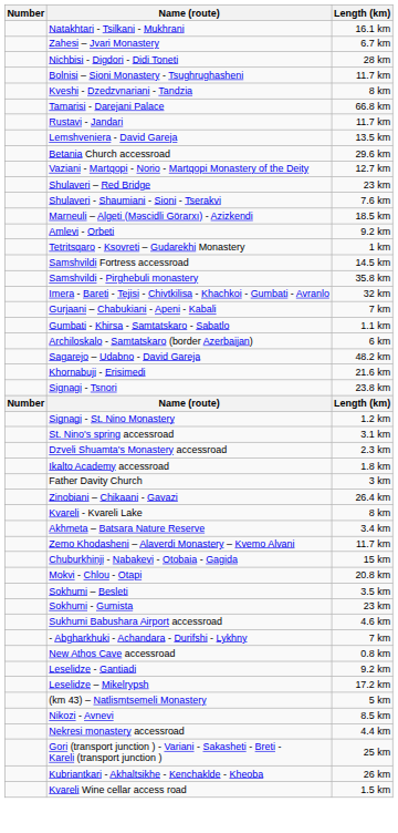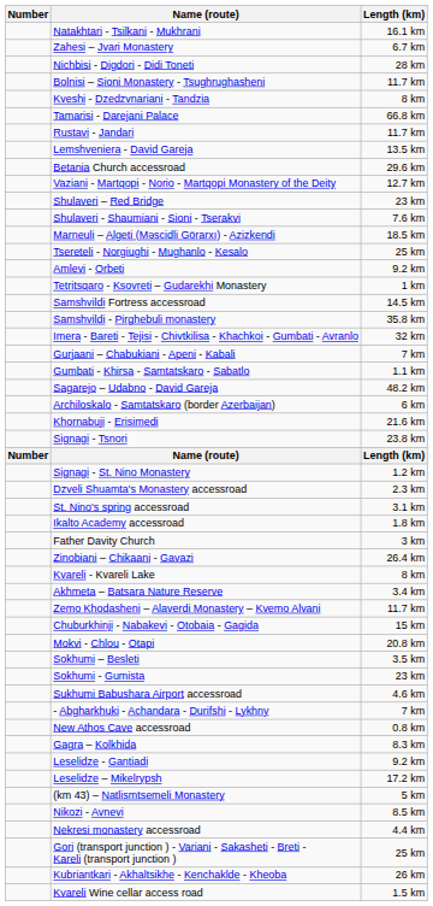 <table class="wikitable" style="font-size:90%;">
 <tr class="hintergrundfarbe5">
 <th>Number</th>
 <th>Name (route)</th>
 <th>Length (km)</th>
 </tr>
 <tr>
 <td align="center"></td>
 <td><a href='#'>Natakhtari</a> - <a href='#'>Tsilkani</a> - <a href='#'>Mukhrani</a></td>
 <td align=right>16.1 km</td>
 </tr>
 <tr>
 <td align="center"></td>
 <td><a href='#'>Zahesi</a> – <a href='#'>Jvari Monastery</a></td>
 <td align=right>6.7 km</td>
 </tr>
 <tr>
 <td align="center"></td>
 <td><a href='#'>Nichbisi</a> - <a href='#'>Digdori</a> - <a href='#'>Didi Toneti</a></td>
 <td align=right>28 km</td>
 </tr>
 <tr>
 <td align="center"></td>
 <td><a href='#'>Bolnisi</a> – <a href='#'>Sioni Monastery</a> - <a href='#'>Tsughrughasheni</a></td>
 <td align=right>11.7 km</td>
 </tr>
 <tr>
 <td align="center"></td>
 <td><a href='#'>Kveshi</a> - <a href='#'>Dzedzvnariani</a> - <a href='#'>Tandzia</a></td>
 <td align=right>8 km</td>
 </tr>
 <tr>
 <td align="center"></td>
 <td><a href='#'>Tamarisi</a> - <a href='#'>Darejani Palace</a></td>
 <td align=right>66.8 km</td>
 </tr>
 <tr>
 <td align="center"></td>
 <td><a href='#'>Rustavi</a> - <a href='#'>Jandari</a></td>
 <td align=right>11.7 km</td>
 </tr>
 <tr>
 <td align="center"></td>
 <td><a href='#'>Lemshveniera</a> - <a href='#'>David Gareja</a></td>
 <td align=right>13.5 km</td>
 </tr>
 <tr>
 <td align="center"></td>
 <td><a href='#'>Betania</a> Church accessroad</td>
 <td align=right>29.6 km</td>
 </tr>
 <tr>
 <td align="center"></td>
 <td><a href='#'>Vaziani</a> - <a href='#'>Martqopi</a> - <a href='#'>Norio</a> - <a href='#'>Martqopi Monastery of the Deity</a></td>
 <td align=right>12.7 km</td>
 </tr>
 <tr>
 <td align="center"></td>
 <td><a href='#'>Shulaveri</a> – <a href='#'>Red Bridge</a></td>
 <td align=right>23 km</td>
 </tr>
 <tr>
 <td align="center"></td>
 <td><a href='#'>Shulaveri</a> - <a href='#'>Shaumiani</a> - <a href='#'>Sioni</a> - <a href='#'>Tserakvi</a></td>
 <td align=right>7.6 km</td>
 </tr>
 <tr>
 <td align="center"></td>
 <td><a href='#'>Marneuli</a> – <a href='#'>Algeti (Məscidli Görarxı)</a> - <a href='#'>Azizkendi</a></td>
 <td align=right>18.5 km</td>
 </tr>
 <tr>
 <td align="center"></td>
+<td><a href='#'>Tsereteli</a> - <a href='#'>Norgiughi</a> - <a href='#'>Mughanlo</a> - <a href='#'>Kesalo</a></td>
+<td align=right>25 km</td>
+</tr>
+<tr>
+<td align="center"></td>
 <td><a href='#'>Amlevi</a> - <a href='#'>Orbeti</a></td>
 <td align=right>9.2 km</td>
 </tr>
 <tr>
 <td align="center"></td>
 <td><a href='#'>Tetritsqaro</a> - <a href='#'>Ksovreti</a> – <a href='#'>Gudarekhi</a> Monastery</td>
 <td align=right>1 km</td>
 </tr>
 <tr>
 <td align="center"></td>
 <td><a href='#'>Samshvildi</a> Fortress accessroad</td>
 <td align=right>14.5 km</td>
 </tr>
 <tr>
 <td align="center"></td>
 <td><a href='#'>Samshvildi</a> - <a href='#'>Pirghebuli monastery</a></td>
 <td align=right>35.8 km</td>
 </tr>
 <tr>
 <td align="center"></td>
 <td><a href='#'>Imera</a> - <a href='#'>Bareti</a> - <a href='#'>Tejisi</a> - <a href='#'>Chivtkilisa</a> - <a href='#'>Khachkoi</a> - <a href='#'>Gumbati</a> - <a href='#'>Avranlo</a></td>
 <td align=right>32 km</td>
 </tr>
 <tr>
 <td align="center"></td>
 <td><a href='#'>Gurjaani</a> – <a href='#'>Chabukiani</a> - <a href='#'>Apeni</a> - <a href='#'>Kabali</a></td>
 <td align=right>7 km</td>
 </tr>
 <tr>
 <td align="center"></td>
 <td><a href='#'>Gumbati</a> - <a href='#'>Khirsa</a> - <a href='#'>Samtatskaro</a> - <a href='#'>Sabatlo</a></td>
 <td align=right>1.1 km</td>
 </tr>
 <tr>
 <td align="center"></td>
-<td><a href='#'>Archiloskalo</a> - <a href='#'>Samtatskaro</a> (border <a href='#'>Azerbaijan</a>)</td>
-<td align=right>6 km</td>
+<td><a href='#'>Sagarejo</a> – <a href='#'>Udabno</a> - <a href='#'>David Gareja</a></td>
+<td align=right>48.2 km</td>
 </tr>
 <tr>
 <td align="center"></td>
-<td><a href='#'>Sagarejo</a> – <a href='#'>Udabno</a> - <a href='#'>David Gareja</a></td>
-<td align=right>48.2 km</td>
+<td><a href='#'>Archiloskalo</a> - <a href='#'>Samtatskaro</a> (border <a href='#'>Azerbaijan</a>)</td>
+<td align=right>6 km</td>
 </tr>
 <tr>
 <td align="center"></td>
 <td><a href='#'>Khornabuji</a> - <a href='#'>Erisimedi</a></td>
 <td align=right>21.6 km</td>
 </tr>
 <tr>
 <td align="center"></td>
 <td><a href='#'>Signagi</a> - <a href='#'>Tsnori</a></td>
 <td align=right>23.8 km</td>
 </tr>
 <tr class="hintergrundfarbe5">
 <th>Number</th>
 <th>Name (route)</th>
 <th>Length (km)</th>
 </tr>
 <tr>
 <td align="center"></td>
 <td><a href='#'>Signagi</a> - <a href='#'>St. Nino Monastery</a></td>
 <td align=right>1.2 km</td>
 </tr>
 <tr>
 <td align="center"></td>
-<td><a href='#'>St. Nino's spring</a> accessroad</td>
-<td align=right>3.1 km</td>
+<td><a href='#'>Dzveli Shuamta's Monastery</a> accessroad</td>
+<td align=right>2.3 km</td>
 </tr>
 <tr>
 <td align="center"></td>
-<td><a href='#'>Dzveli Shuamta's Monastery</a> accessroad</td>
-<td align=right>2.3 km</td>
+<td><a href='#'>St. Nino's spring</a> accessroad</td>
+<td align=right>3.1 km</td>
 </tr>
 <tr>
 <td align="center"></td>
 <td><a href='#'>Ikalto Academy</a> accessroad</td>
 <td align=right>1.8 km</td>
 </tr>
 <tr>
 <td align="center"></td>
 <td>Father Davity Church</td>
 <td align=right>3 km</td>
 </tr>
 <tr>
 <td align="center"></td>
 <td><a href='#'>Zinobiani</a> – <a href='#'>Chikaani</a> - <a href='#'>Gavazi</a></td>
 <td align=right>26.4 km</td>
 </tr>
 <tr>
 <td align="center"></td>
 <td><a href='#'>Kvareli</a> - Kvareli Lake</td>
 <td align=right>8 km</td>
 </tr>
 <tr>
 <td align="center"></td>
 <td><a href='#'>Akhmeta</a> – <a href='#'>Batsara Nature Reserve</a></td>
 <td align=right>3.4 km</td>
 </tr>
 <tr>
 <td align="center"></td>
 <td><a href='#'>Zemo Khodasheni</a> – <a href='#'>Alaverdi Monastery</a> – <a href='#'>Kvemo Alvani</a></td>
 <td align=right>11.7 km</td>
 </tr>
 <tr>
 <td align="center"></td>
 <td><a href='#'>Chuburkhinji</a> - <a href='#'>Nabakevi</a> - <a href='#'>Otobaia</a> - <a href='#'>Gagida</a></td>
 <td align=right>15 km</td>
 </tr>
 <tr>
 <td align="center"></td>
 <td><a href='#'>Mokvi</a> - <a href='#'>Chlou</a> - <a href='#'>Otapi</a></td>
 <td align=right>20.8 km</td>
 </tr>
 <tr>
 <td align="center"></td>
 <td><a href='#'>Sokhumi</a> – <a href='#'>Besleti</a></td>
 <td align=right>3.5 km</td>
 </tr>
 <tr>
 <td align="center"></td>
 <td><a href='#'>Sokhumi</a> - <a href='#'>Gumista</a></td>
 <td align=right>23 km</td>
 </tr>
 <tr>
 <td align="center"></td>
 <td><a href='#'>Sukhumi Babushara Airport</a> accessroad</td>
 <td align=right>4.6 km</td>
 </tr>
 <tr>
 <td align="center"></td>
 <td> - <a href='#'>Abgharkhuki</a> - <a href='#'>Achandara</a> - <a href='#'>Durifshi</a> - <a href='#'>Lykhny</a></td>
 <td align=right>7 km</td>
 </tr>
 <tr>
 <td align="center"></td>
 <td><a href='#'>New Athos Cave</a> accessroad</td>
 <td align=right>0.8 km</td>
 </tr>
 <tr>
 <td align="center"></td>
+<td><a href='#'>Gagra</a> – <a href='#'>Kolkhida</a></td>
+<td align=right>8.3 km</td>
+</tr>
+<tr>
+<td align="center"></td>
 <td><a href='#'>Leselidze</a> -  <a href='#'>Gantiadi</a></td>
 <td align=right>9.2 km</td>
 </tr>
 <tr>
 <td align="center"></td>
 <td><a href='#'>Leselidze</a> – <a href='#'>Mikelrypsh</a></td>
 <td align=right>17.2 km</td>
 </tr>
 <tr>
 <td align="center"></td>
 <td> (km 43) – <a href='#'>Natlismtsemeli Monastery</a></td>
 <td align=right>5 km</td>
 </tr>
 <tr>
 <td align="center"></td>
 <td><a href='#'>Nikozi</a> - <a href='#'>Avnevi</a></td>
 <td align=right>8.5 km</td>
 </tr>
 <tr>
 <td align="center"></td>
 <td><a href='#'>Nekresi monastery</a> accessroad</td>
 <td align=right>4.4 km</td>
 </tr>
 <tr>
 <td align="center"></td>
 <td><a href='#'>Gori</a> (transport junction ) - <a href='#'>Variani</a> - <a href='#'>Sakasheti</a> - <a href='#'>Breti</a> - <br> <a href='#'>Kareli</a> (transport junction )</td>
 <td align=right>25 km</td>
 </tr>
 <tr>
 <td align="center"></td>
 <td><a href='#'>Kubriantkari</a> - <a href='#'>Akhaltsikhe</a> - <a href='#'>Kenchaklde</a> - <a href='#'>Kheoba</a></td>
 <td align="right">26 km</td>
 </tr>
 <tr>
 <td align="center"></td>
 <td><a href='#'>Kvareli</a> Wine cellar access road</td>
 <td align=right>1.5 km</td>
 </tr>
 </table>
